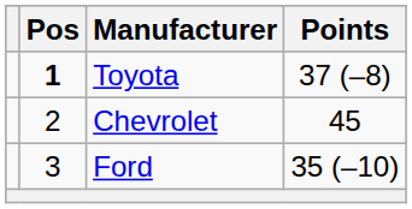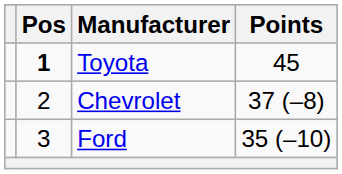 <table class="wikitable" style="font-size: 95%;">
 <tr>
 <th></th>
 <th>Pos</th>
 <th>Manufacturer</th>
 <th>Points</th>
 </tr>
 <tr>
 <td align="left"></td>
 <td style="text-align:center;"><strong>1</strong></td>
 <td><a href='#'>Toyota</a></td>
-<td style="text-align:center;">37 (–8)</td>
+<td style="text-align:center;">45</td>
 </tr>
 <tr>
 <td align="left"></td>
 <td style="text-align:center;">2</td>
 <td><a href='#'>Chevrolet</a></td>
-<td style="text-align:center;">45</td>
+<td style="text-align:center;">37 (–8)</td>
 </tr>
 <tr>
 <td align="left"></td>
 <td style="text-align:center;">3</td>
 <td><a href='#'>Ford</a></td>
 <td style="text-align:center;">35 (–10)</td>
 </tr>
 <tr>
 <th colspan="8"></th>
 </tr>
 </table>
